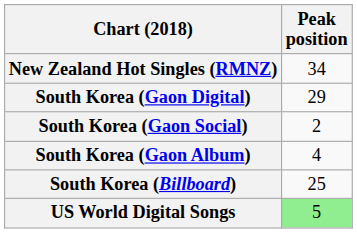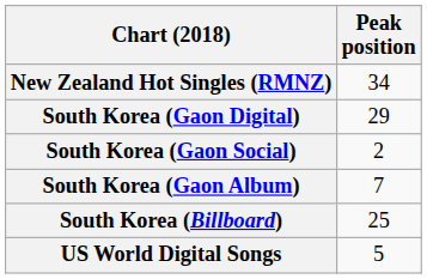 <table class="wikitable sortable plainrowheaders" style="text-align:center">
 <tr>
 <th>Chart (2018)</th>
 <th>Peak<br>position</th>
 </tr>
 <tr>
 <th scope="row">New Zealand Hot Singles (<a href='#'>RMNZ</a>)</th>
 <td>34</td>
 </tr>
 <tr>
 <th scope="row">South Korea (<a href='#'>Gaon Digital</a>)</th>
 <td>29</td>
 </tr>
 <tr>
 <th scope="row">South Korea (<a href='#'>Gaon Social</a>)</th>
 <td>2</td>
 </tr>
 <tr>
 <th scope="row">South Korea (<a href='#'>Gaon Album</a>)</th>
-<td>4</td>
+<td>7</td>
 </tr>
 <tr>
 <th scope="row">South Korea (<em><a href='#'>Billboard</a></em>)</th>
 <td>25</td>
 </tr>
 <tr>
 <th scope="row">US World Digital Songs</th>
-<td style="background: lightgreen;">5</td>
+<td>5</td>
 </tr>
 </table>
